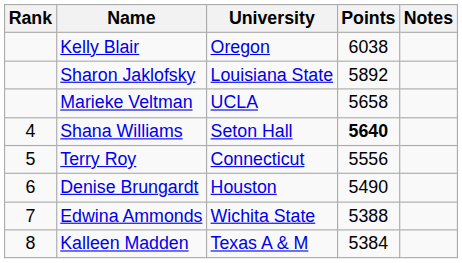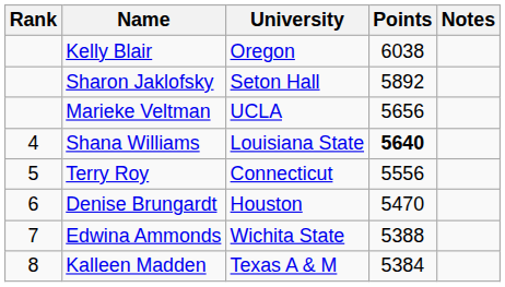 <table class="wikitable sortable" style="text-align:center">
 <tr>
 <th>Rank</th>
 <th>Name</th>
 <th>University</th>
 <th>Points</th>
 <th>Notes</th>
 </tr>
 <tr>
 <td></td>
 <td align=left><a href='#'>Kelly Blair</a></td>
 <td align=left><a href='#'>Oregon</a></td>
 <td>6038</td>
 <td></td>
 </tr>
 <tr>
 <td></td>
 <td align=left><a href='#'>Sharon Jaklofsky</a> </td>
-<td align=left><a href='#'>Louisiana State</a></td>
+<td align=left><a href='#'>Seton Hall</a></td>
 <td>5892</td>
 <td></td>
 </tr>
 <tr>
 <td></td>
 <td align=left><a href='#'>Marieke Veltman</a></td>
 <td align=left><a href='#'>UCLA</a></td>
-<td>5658</td>
+<td>5656</td>
 <td></td>
 </tr>
 <tr>
 <td>4</td>
 <td align=left><a href='#'>Shana Williams</a></td>
-<td align=left><a href='#'>Seton Hall</a></td>
+<td align=left><a href='#'>Louisiana State</a></td>
 <td><strong>5640</strong></td>
 <td></td>
 </tr>
 <tr>
 <td>5</td>
 <td align=left><a href='#'>Terry Roy</a></td>
 <td align="left"><a href='#'>Connecticut</a></td>
 <td>5556</td>
 <td></td>
 </tr>
 <tr>
 <td>6</td>
 <td align=left><a href='#'>Denise Brungardt</a></td>
 <td align="left"><a href='#'>Houston</a></td>
-<td>5490</td>
+<td>5470</td>
 <td></td>
 </tr>
 <tr>
 <td>7</td>
 <td align=left><a href='#'>Edwina Ammonds</a></td>
 <td align="left"><a href='#'>Wichita State</a></td>
 <td>5388</td>
 <td></td>
 </tr>
 <tr>
 <td>8</td>
 <td align=left><a href='#'>Kalleen Madden</a></td>
 <td align="left"><a href='#'>Texas A & M</a></td>
 <td>5384</td>
 <td></td>
 </tr>
 </table>
